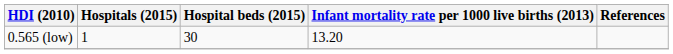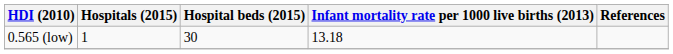 <table class="wikitable" border="1">
 <tr>
 <th><a href='#'>HDI</a> (2010)</th>
 <th>Hospitals (2015)</th>
 <th>Hospital beds (2015)</th>
 <th><a href='#'>Infant mortality rate</a> per 1000 live births (2013)</th>
 <th>References</th>
 </tr>
 <tr>
 <td>0.565 (low)</td>
 <td>1</td>
 <td>30</td>
-<td>13.20</td>
+<td>13.18</td>
 <td></td>
 </tr>
 <tr>
 </tr>
 </table>
